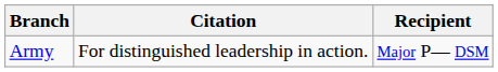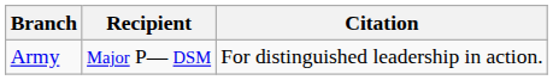 <table class="wikitable" style="font-size:95%;">
 <tr>
 <th>Branch</th>
+<th>Recipient</th>
 <th>Citation</th>
-<th>Recipient</th>
 </tr>
 <tr>
 <td><a href='#'>Army</a></td>
+<td><small><a href='#'>Major</a></small> P— <small><a href='#'>DSM</a></small></td>
 <td>For distinguished leadership in action.</td>
-<td><small><a href='#'>Major</a></small> P— <small><a href='#'>DSM</a></small></td>
 </tr>
 </table>
